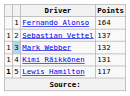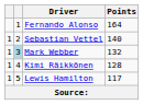 <table class="wikitable" style="font-size: 85%;">
 <tr>
 <th></th>
 <th></th>
 <th>Driver</th>
 <th>Points</th>
 </tr>
 <tr>
 <td align="left"></td>
 <td align="center">1</td>
 <td> <a href='#'>Fernando Alonso</a></td>
 <td align="left">164</td>
 </tr>
 <tr>
 <td align="left"> 1</td>
 <td align="center">2</td>
 <td> <a href='#'>Sebastian Vettel</a></td>
-<td align="left">137</td>
+<td align="left">140</td>
 </tr>
 <tr>
 <td align="left"> 1</td>
 <td align="center" style="background: lightblue;">3</td>
 <td> <a href='#'>Mark Webber</a></td>
 <td align="left">132</td>
 </tr>
 <tr>
 <td align="left"> 1</td>
 <td align="center">4</td>
 <td> <a href='#'>Kimi Räikkönen</a></td>
-<td align="left">131</td>
+<td align="left">128</td>
 </tr>
 <tr>
-<td align="left"><strong> 1</strong></td>
+<td align="left"> 1</td>
 <td align="center">5</td>
 <td> <a href='#'>Lewis Hamilton</a></td>
 <td align="left">117</td>
 </tr>
 <tr>
 <th colspan=4>Source: </th>
 </tr>
 </table>
